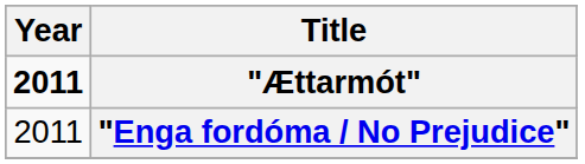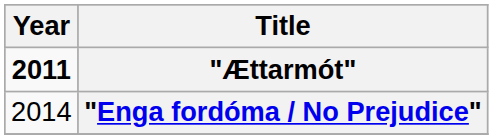 <table class="wikitable plainrowheaders" style="text-align:center;">
 <tr>
 <th scope="col">Year</th>
 <th scope="col">Title</th>
 </tr>
 <tr>
 <td><strong>2011</strong></td>
 <th scope="row">"Ættarmót"</th>
 </tr>
 <tr>
-<td>2011</td>
+<td>2014</td>
 <th scope="row">"<a href='#'>Enga fordóma / No Prejudice</a>"</th>
 </tr>
 <tr>
 </tr>
 </table>
